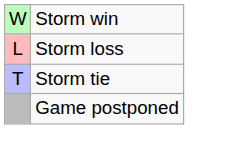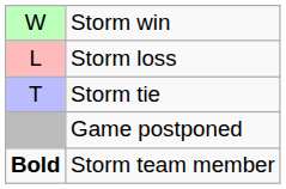 <table class="wikitable">
 <tr>
 <td bgcolor=#bbffbb align=center>W</td>
 <td>Storm win</td>
 </tr>
 <tr>
 <td bgcolor=#ffbbbb align=center>L</td>
 <td>Storm loss</td>
 </tr>
 <tr>
 <td bgcolor=#bbbbff align=center>T</td>
 <td>Storm tie</td>
 </tr>
 <tr>
 <td bgcolor=#bbbbbb> </td>
 <td>Game postponed</td>
 </tr>
+<tr>
+<td align=center><strong>Bold</strong></td>
+<td>Storm team member</td>
+</tr>
 </table>
